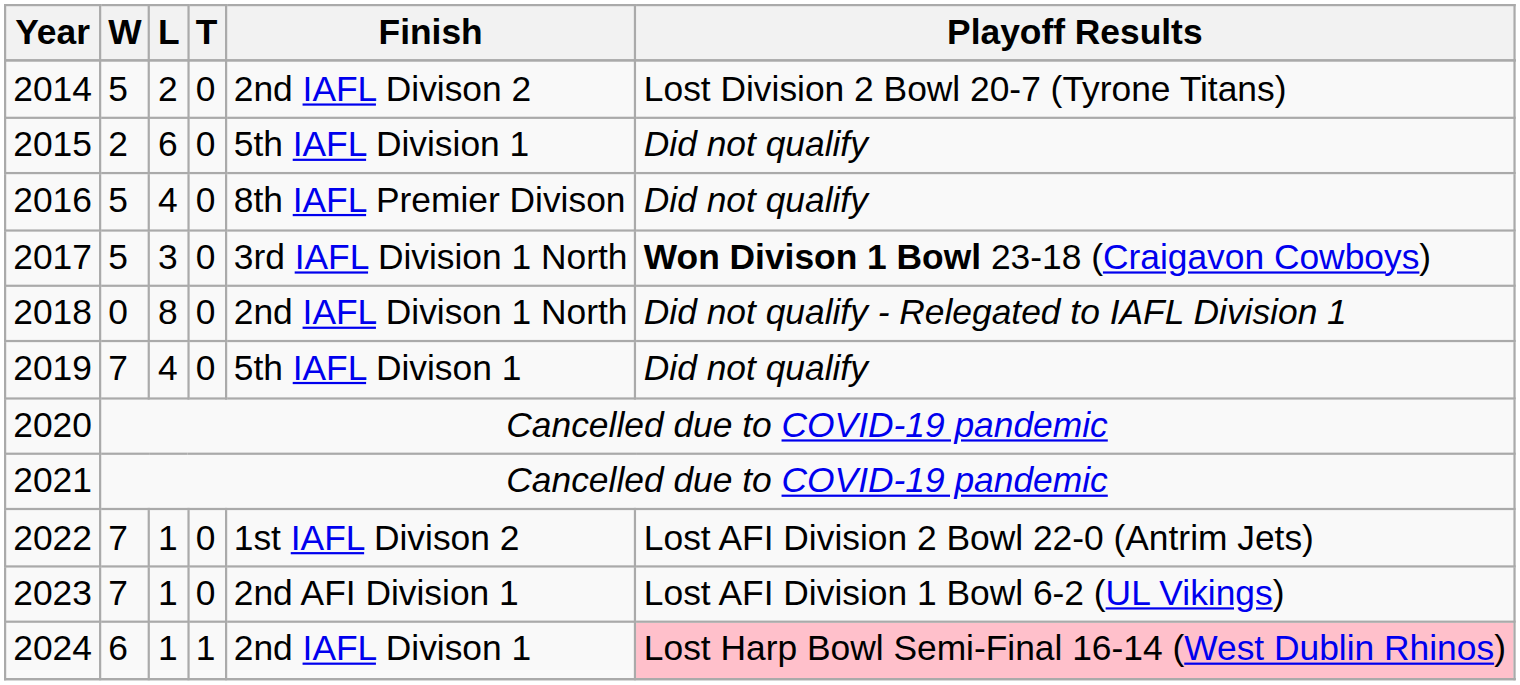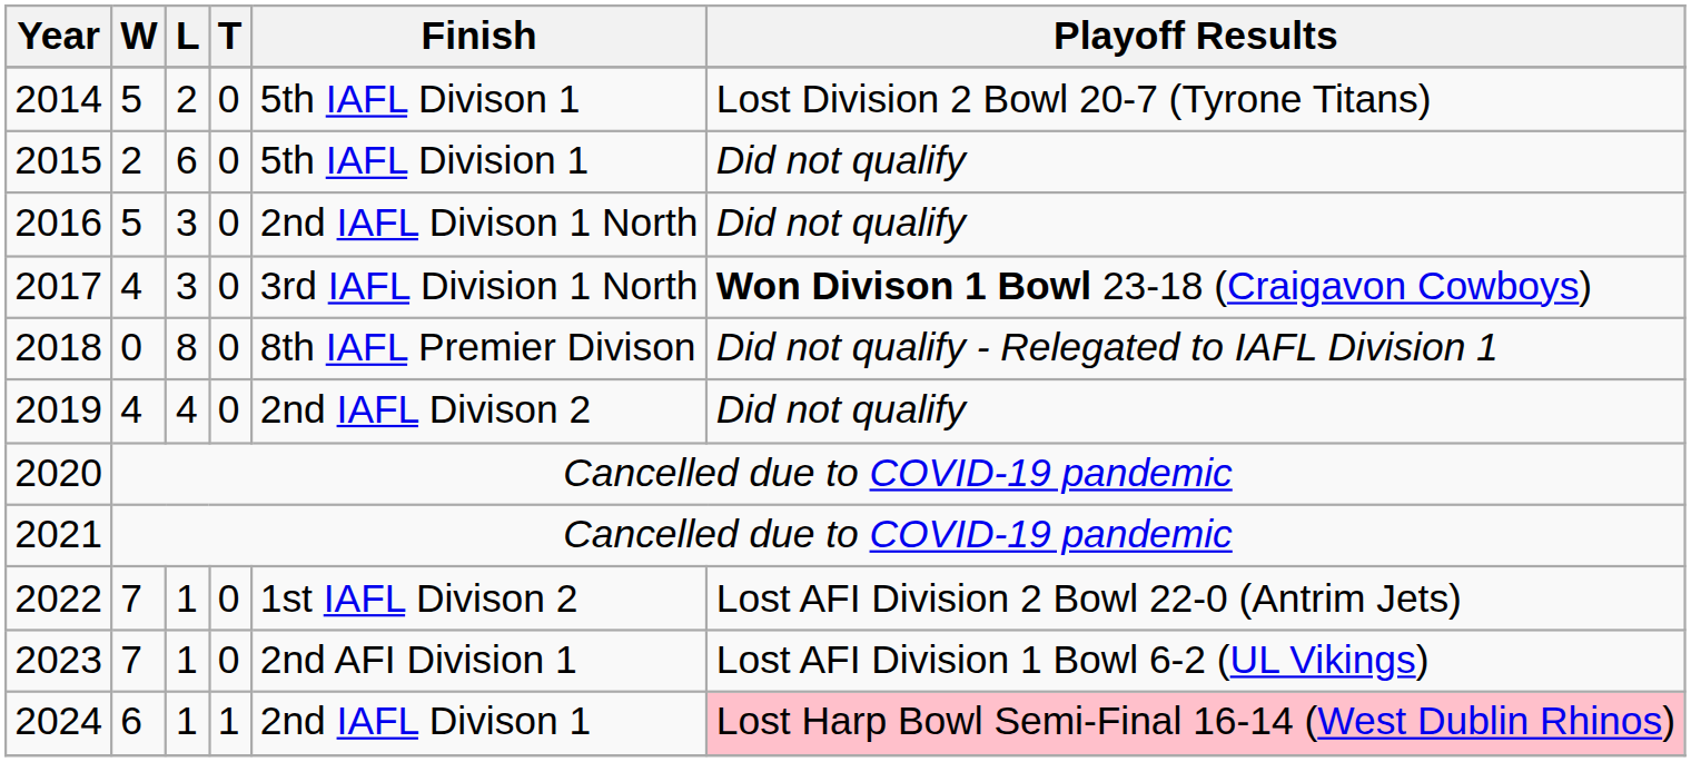 <table class="wikitable">
 <tr>
 <th bgcolor="#e5e5e5">Year</th>
 <th bgcolor="#e5e5e5">W</th>
 <th bgcolor="#e5e5e5">L</th>
 <th bgcolor="#e5e5e5">T</th>
 <th bgcolor="#e5e5e5">Finish</th>
 <th bgcolor="#e5e5e5">Playoff Results</th>
 </tr>
 <tr>
 </tr>
 <tr>
 <td>2014</td>
 <td>5</td>
 <td>2</td>
 <td>0</td>
-<td>2nd <a href='#'>IAFL</a> Divison 2</td>
+<td>5th <a href='#'>IAFL</a> Divison 1</td>
 <td>Lost Division 2 Bowl 20-7 (Tyrone Titans)</td>
 </tr>
 <tr>
 <td>2015</td>
 <td>2</td>
 <td>6</td>
 <td>0</td>
 <td>5th <a href='#'>IAFL</a> Division 1</td>
 <td><em>Did not qualify</em></td>
 </tr>
 <tr>
 <td>2016</td>
 <td>5</td>
-<td>4</td>
+<td>3</td>
 <td>0</td>
-<td>8th <a href='#'>IAFL</a> Premier Divison</td>
+<td>2nd <a href='#'>IAFL</a> Divison 1 North</td>
 <td><em>Did not qualify</em></td>
 </tr>
 <tr>
 <td>2017</td>
-<td>5</td>
+<td>4</td>
 <td>3</td>
 <td>0</td>
 <td>3rd <a href='#'>IAFL</a> Division 1 North</td>
 <td><strong>Won Divison 1 Bowl</strong> 23-18 (<a href='#'>Craigavon Cowboys</a>)</td>
 </tr>
 <tr>
 <td>2018</td>
 <td>0</td>
 <td>8</td>
 <td>0</td>
-<td>2nd <a href='#'>IAFL</a> Divison 1 North</td>
+<td>8th <a href='#'>IAFL</a> Premier Divison</td>
 <td><em>Did not qualify - Relegated to IAFL Division 1</em></td>
 </tr>
 <tr>
 <td>2019</td>
-<td>7</td>
+<td>4</td>
 <td>4</td>
 <td>0</td>
-<td>5th <a href='#'>IAFL</a> Divison 1</td>
+<td>2nd <a href='#'>IAFL</a> Divison 2</td>
 <td><em>Did not qualify</em></td>
 </tr>
 <tr>
 <td>2020</td>
 <td colspan="5" style="text-align:center;"><em>Cancelled due to <a href='#'>COVID-19 pandemic</a></em></td>
 </tr>
 <tr>
 <td>2021</td>
 <td colspan="5" style="text-align:center;"><em>Cancelled due to <a href='#'>COVID-19 pandemic</a></em></td>
 </tr>
 <tr>
 <td>2022</td>
 <td>7</td>
 <td>1</td>
 <td>0</td>
 <td>1st <a href='#'>IAFL</a> Divison 2</td>
 <td>Lost AFI Division 2 Bowl 22-0 (Antrim Jets)</td>
 </tr>
 <tr>
 <td>2023</td>
 <td>7</td>
 <td>1</td>
 <td>0</td>
 <td>2nd AFI Division 1</td>
 <td>Lost AFI Division 1 Bowl 6-2 (<a href='#'>UL Vikings</a>)</td>
 </tr>
 <tr>
 <td>2024</td>
 <td>6</td>
 <td>1</td>
 <td>1</td>
 <td>2nd <a href='#'>IAFL</a> Divison 1</td>
 <td style="background: pink;">Lost Harp Bowl Semi-Final 16-14 (<a href='#'>West Dublin Rhinos</a>)</td>
 </tr>
 <tr>
 </tr>
 </table>
